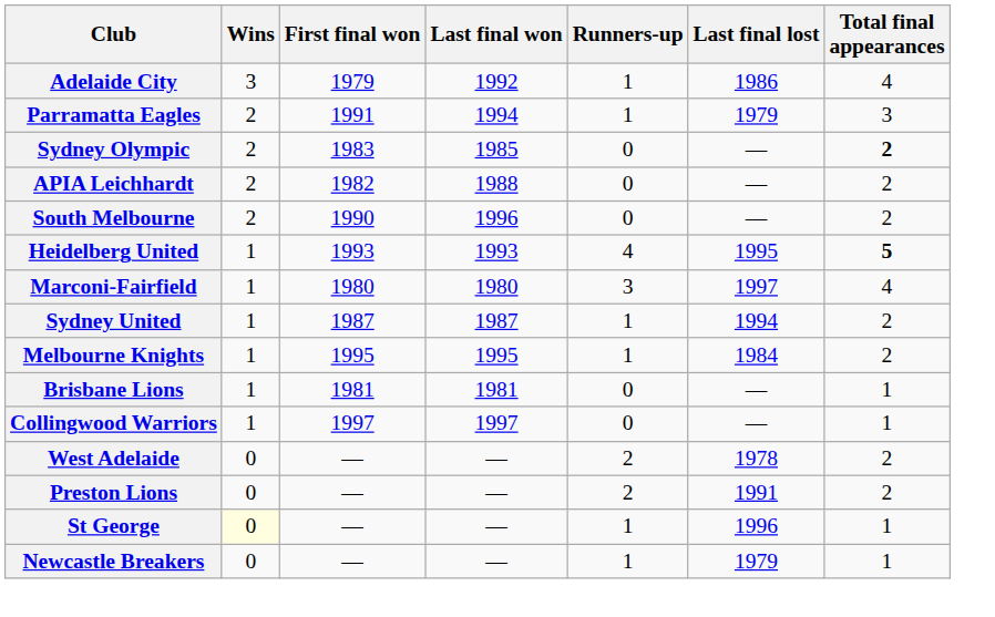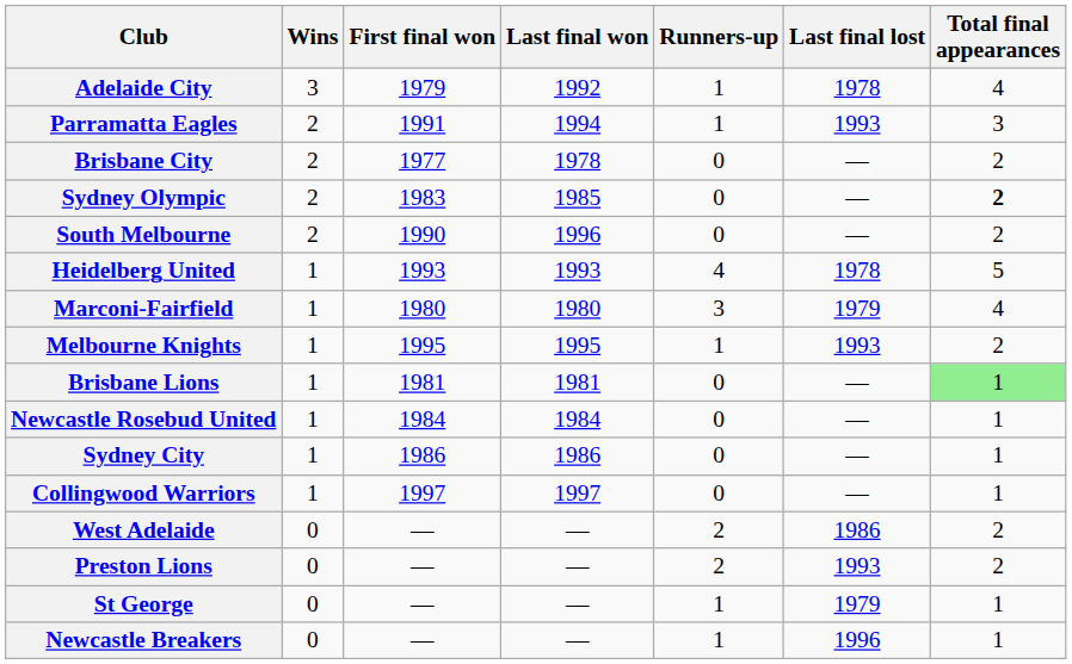 <table class="wikitable sortable plainrowheaders" style="text-align:center">
 <tr>
 <th scope="col">Club</th>
 <th scope="col">Wins</th>
 <th scope="col">First final won</th>
 <th scope="col">Last final won</th>
 <th scope="col">Runners-up</th>
 <th scope="col">Last final lost</th>
 <th scope="col">Total final<br>appearances</th>
 </tr>
 <tr>
 <th scope="row"><a href='#'>Adelaide City</a></th>
 <td>3</td>
 <td><a href='#'>1979</a></td>
 <td><a href='#'>1992</a></td>
 <td>1</td>
-<td><a href='#'>1986</a></td>
+<td><a href='#'>1978</a></td>
 <td>4</td>
 </tr>
 <tr>
 <th scope="row"><a href='#'>Parramatta Eagles</a></th>
 <td>2</td>
 <td><a href='#'>1991</a></td>
 <td><a href='#'>1994</a></td>
 <td>1</td>
-<td><a href='#'>1979</a></td>
+<td><a href='#'>1993</a></td>
 <td>3</td>
+</tr>
+<tr>
+<th scope="row"><a href='#'>Brisbane City</a></th>
+<td>2</td>
+<td><a href='#'>1977</a></td>
+<td><a href='#'>1978</a></td>
+<td>0</td>
+<td>—</td>
+<td>2</td>
 </tr>
 <tr>
 <th scope="row"><a href='#'>Sydney Olympic</a></th>
 <td>2</td>
 <td><a href='#'>1983</a></td>
 <td><a href='#'>1985</a></td>
 <td>0</td>
 <td>—</td>
 <td><strong>2</strong></td>
-</tr>
-<tr>
-<th scope="row"><a href='#'>APIA Leichhardt</a></th>
-<td>2</td>
-<td><a href='#'>1982</a></td>
-<td><a href='#'>1988</a></td>
-<td>0</td>
-<td>—</td>
-<td>2</td>
 </tr>
 <tr>
 <th scope="row"><a href='#'>South Melbourne</a></th>
 <td>2</td>
 <td><a href='#'>1990</a></td>
 <td><a href='#'>1996</a></td>
 <td>0</td>
 <td>—</td>
 <td>2</td>
 </tr>
 <tr>
 <th scope="row"><a href='#'>Heidelberg United</a></th>
 <td>1</td>
 <td><a href='#'>1993</a></td>
 <td><a href='#'>1993</a></td>
 <td>4</td>
-<td><a href='#'>1995</a></td>
-<td><strong>5</strong></td>
+<td><a href='#'>1978</a></td>
+<td>5</td>
 </tr>
 <tr>
 <th scope="row"><a href='#'>Marconi-Fairfield</a></th>
 <td>1</td>
 <td><a href='#'>1980</a></td>
 <td><a href='#'>1980</a></td>
 <td>3</td>
-<td><a href='#'>1997</a></td>
+<td><a href='#'>1979</a></td>
 <td>4</td>
-</tr>
-<tr>
-<th scope="row"><a href='#'>Sydney United</a></th>
-<td>1</td>
-<td><a href='#'>1987</a></td>
-<td><a href='#'>1987</a></td>
-<td>1</td>
-<td><a href='#'>1994</a></td>
-<td>2</td>
 </tr>
 <tr>
 <th scope="row"><a href='#'>Melbourne Knights</a></th>
 <td>1</td>
 <td><a href='#'>1995</a></td>
 <td><a href='#'>1995</a></td>
 <td>1</td>
-<td><a href='#'>1984</a></td>
+<td><a href='#'>1993</a></td>
 <td>2</td>
 </tr>
 <tr>
 <th scope="row"><a href='#'>Brisbane Lions</a></th>
 <td>1</td>
 <td><a href='#'>1981</a></td>
 <td><a href='#'>1981</a></td>
+<td>0</td>
+<td>—</td>
+<td style="background: lightgreen;">1</td>
+</tr>
+<tr>
+<th scope="row"><a href='#'>Newcastle Rosebud United</a></th>
+<td>1</td>
+<td><a href='#'>1984</a></td>
+<td><a href='#'>1984</a></td>
+<td>0</td>
+<td>—</td>
+<td>1</td>
+</tr>
+<tr>
+<th scope="row"><a href='#'>Sydney City</a></th>
+<td>1</td>
+<td><a href='#'>1986</a></td>
+<td><a href='#'>1986</a></td>
 <td>0</td>
 <td>—</td>
 <td>1</td>
 </tr>
 <tr>
 <th scope="row"><a href='#'>Collingwood Warriors</a></th>
 <td>1</td>
 <td><a href='#'>1997</a></td>
 <td><a href='#'>1997</a></td>
 <td>0</td>
 <td>—</td>
 <td>1</td>
 </tr>
 <tr>
 <th scope="row"><a href='#'>West Adelaide</a></th>
 <td>0</td>
 <td>—</td>
 <td>—</td>
 <td>2</td>
-<td><a href='#'>1978</a></td>
+<td><a href='#'>1986</a></td>
 <td>2</td>
 </tr>
 <tr>
 <th scope="row"><a href='#'>Preston Lions</a></th>
 <td>0</td>
 <td>—</td>
 <td>—</td>
 <td>2</td>
-<td><a href='#'>1991</a></td>
+<td><a href='#'>1993</a></td>
 <td>2</td>
 </tr>
 <tr>
 <th scope="row"><a href='#'>St George</a></th>
-<td style="background: lightyellow;">0</td>
+<td>0</td>
 <td>—</td>
 <td>—</td>
 <td>1</td>
-<td><a href='#'>1996</a></td>
+<td><a href='#'>1979</a></td>
 <td>1</td>
 </tr>
 <tr>
 <th scope="row"><a href='#'>Newcastle Breakers</a></th>
 <td>0</td>
 <td>—</td>
 <td>—</td>
 <td>1</td>
-<td><a href='#'>1979</a></td>
+<td><a href='#'>1996</a></td>
 <td>1</td>
 </tr>
 </table>
